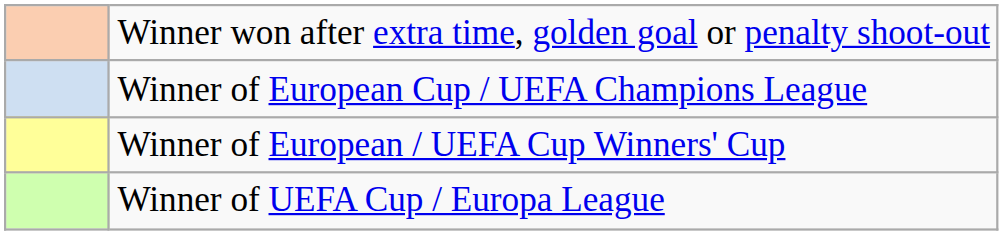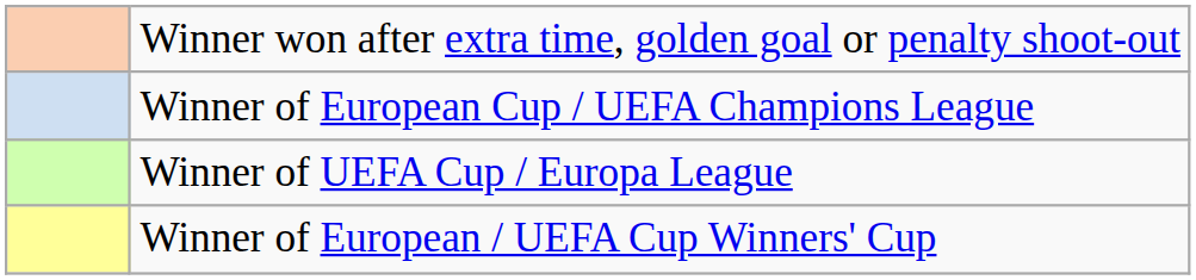 <table class="wikitable">
 <tr>
 <td width="40px" style="background-color:#FBCEB1" align=center></td>
 <td>Winner won after <a href='#'>extra time</a>, <a href='#'>golden goal</a> or <a href='#'>penalty shoot-out</a></td>
 </tr>
 <tr>
 <td width="40px" style="background-color:#cedff2" align=center></td>
 <td>Winner of <a href='#'>European Cup / UEFA Champions League</a></td>
 </tr>
 <tr>
+<td width="40px" style="background-color:#cfffaf" align=center></td>
+<td>Winner of <a href='#'>UEFA Cup / Europa League</a></td>
+</tr>
+<tr>
 <td width="40px" style="background-color:#FFFF99" align=center></td>
 <td>Winner of <a href='#'>European / UEFA Cup Winners' Cup</a></td>
 </tr>
-<tr>
-<td width="40px" style="background-color:#cfffaf" align=center></td>
-<td>Winner of <a href='#'>UEFA Cup / Europa League</a></td>
-</tr>
 </table>
